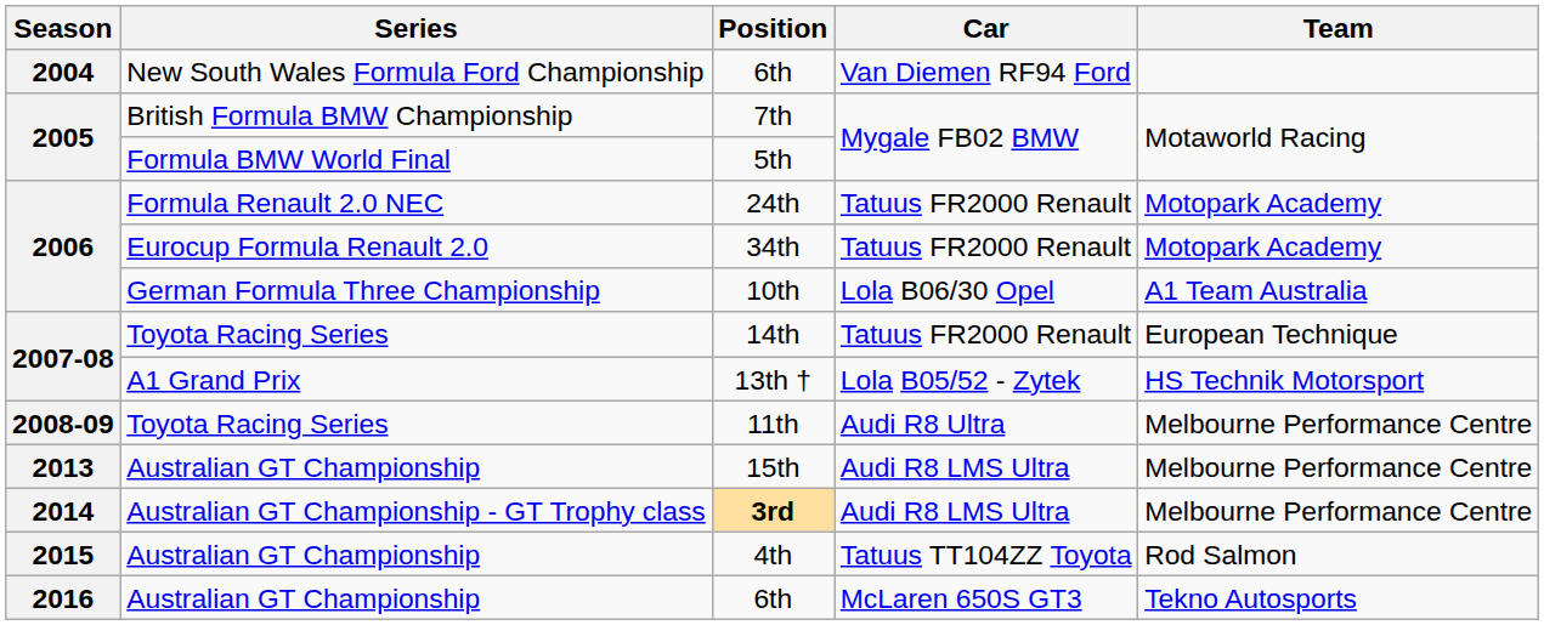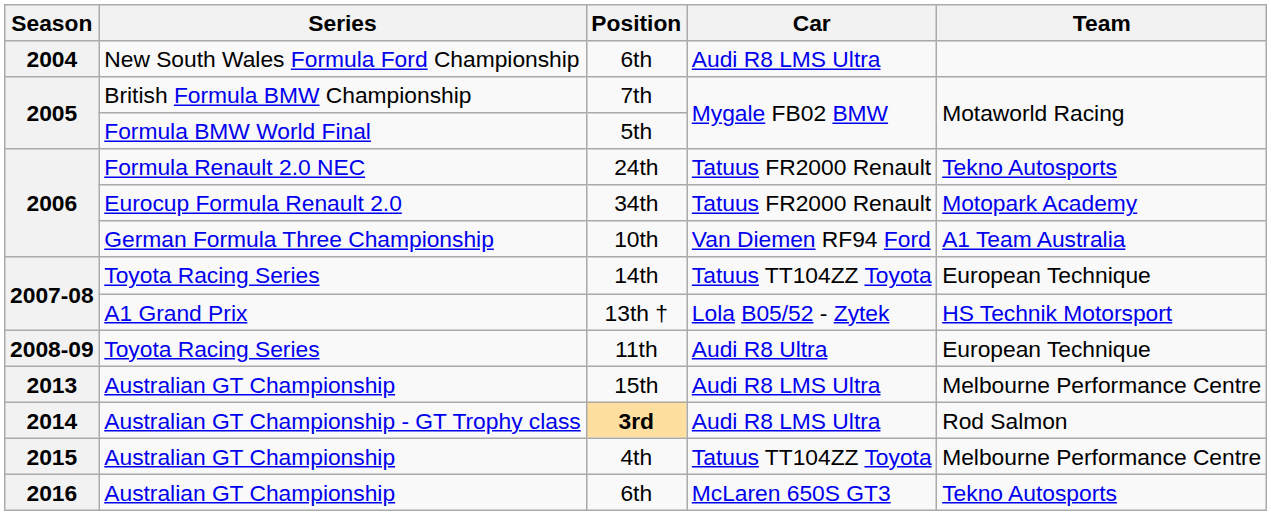 <table class="wikitable" style="font-size: 95%;">
 <tr>
 <th>Season</th>
 <th>Series</th>
 <th>Position</th>
 <th>Car</th>
 <th>Team</th>
 </tr>
 <tr>
 <th>2004</th>
 <td>New South Wales <a href='#'>Formula Ford</a> Championship</td>
 <td align="center">6th</td>
-<td><a href='#'>Van Diemen</a> RF94 <a href='#'>Ford</a></td>
+<td><a href='#'>Audi R8 LMS Ultra</a></td>
 <td></td>
 </tr>
 <tr>
 <th rowspan=2>2005</th>
 <td>British <a href='#'>Formula BMW</a> Championship</td>
 <td align="center">7th</td>
 <td rowspan=2><a href='#'>Mygale</a> FB02 <a href='#'>BMW</a></td>
 <td rowspan=2>Motaworld Racing</td>
 </tr>
 <tr>
 <td><a href='#'>Formula BMW World Final</a></td>
 <td align="center">5th</td>
 </tr>
 <tr>
 <th rowspan=3>2006</th>
 <td><a href='#'>Formula Renault 2.0 NEC</a></td>
 <td align="center">24th</td>
 <td><a href='#'>Tatuus</a> FR2000 Renault</td>
-<td><a href='#'>Motopark Academy</a></td>
+<td><a href='#'>Tekno Autosports</a></td>
 </tr>
 <tr>
 <td><a href='#'>Eurocup Formula Renault 2.0</a></td>
 <td align="center">34th</td>
 <td><a href='#'>Tatuus</a> FR2000 Renault</td>
 <td><a href='#'>Motopark Academy</a></td>
 </tr>
 <tr>
 <td><a href='#'>German Formula Three Championship</a></td>
 <td align="center">10th</td>
-<td><a href='#'>Lola</a> B06/30 <a href='#'>Opel</a></td>
+<td><a href='#'>Van Diemen</a> RF94 <a href='#'>Ford</a></td>
 <td><a href='#'>A1 Team Australia</a></td>
 </tr>
 <tr>
 <th rowspan=2>2007-08</th>
 <td><a href='#'>Toyota Racing Series</a></td>
 <td align="center">14th</td>
-<td><a href='#'>Tatuus</a> FR2000 Renault</td>
+<td><a href='#'>Tatuus</a> TT104ZZ <a href='#'>Toyota</a></td>
 <td>European Technique</td>
 </tr>
 <tr>
 <td><a href='#'>A1 Grand Prix</a></td>
 <td align="center">13th †</td>
 <td><a href='#'>Lola</a> <a href='#'>B05/52</a> - <a href='#'>Zytek</a></td>
 <td><a href='#'>HS Technik Motorsport</a></td>
 </tr>
 <tr>
 <th>2008-09</th>
 <td><a href='#'>Toyota Racing Series</a></td>
 <td align="center">11th</td>
 <td><a href='#'>Audi R8 Ultra</a></td>
-<td>Melbourne Performance Centre</td>
+<td>European Technique</td>
 </tr>
 <tr>
 <th>2013</th>
 <td><a href='#'>Australian GT Championship</a></td>
 <td align="center">15th</td>
 <td><a href='#'>Audi R8 LMS Ultra</a></td>
 <td>Melbourne Performance Centre</td>
 </tr>
 <tr>
 <th>2014</th>
 <td><a href='#'>Australian GT Championship - GT Trophy class</a></td>
 <td align="center" style="background:#ffdf9f;"><strong>3rd</strong></td>
 <td><a href='#'>Audi R8 LMS Ultra</a></td>
-<td>Melbourne Performance Centre</td>
+<td>Rod Salmon</td>
 </tr>
 <tr>
 <th>2015</th>
 <td><a href='#'>Australian GT Championship</a></td>
 <td align="center">4th</td>
 <td><a href='#'>Tatuus</a> TT104ZZ <a href='#'>Toyota</a></td>
-<td>Rod Salmon</td>
+<td>Melbourne Performance Centre</td>
 </tr>
 <tr>
 <th>2016</th>
 <td><a href='#'>Australian GT Championship</a></td>
 <td align="center">6th</td>
 <td><a href='#'>McLaren 650S GT3</a></td>
 <td><a href='#'>Tekno Autosports</a></td>
 </tr>
 </table>
